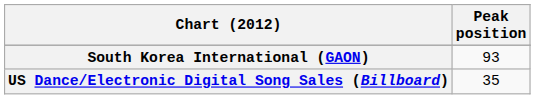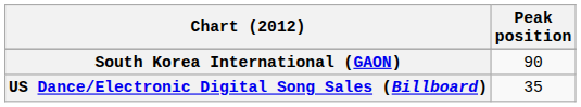 <table class="wikitable sortable plainrowheaders" style="text-align:center;">
 <tr>
 <th scope="col">Chart (2012)</th>
 <th scope="col">Peak<br>position</th>
 </tr>
 <tr>
 </tr>
 <tr>
 <th scope="row">South Korea International (<a href='#'>GAON</a>)</th>
-<td>93</td>
+<td>90</td>
 </tr>
 <tr>
 <th scope="row">US <a href='#'>Dance/Electronic Digital Song Sales</a> (<em><a href='#'>Billboard</a></em>)</th>
 <td>35</td>
 </tr>
 </table>
